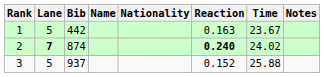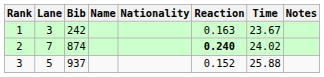 <table class="wikitable sortable" style="text-align:center">
 <tr>
 <th>Rank</th>
 <th>Lane</th>
 <th>Bib</th>
 <th>Name</th>
 <th>Nationality</th>
 <th>Reaction</th>
 <th>Time</th>
 <th>Notes</th>
 </tr>
 <tr bgcolor=ccffcc>
 <td>1</td>
-<td>5</td>
-<td>442</td>
+<td>3</td>
+<td>242</td>
 <td align=left></td>
 <td align=left></td>
 <td>0.163</td>
 <td>23.67</td>
 <td><strong></strong></td>
 </tr>
 <tr bgcolor=ccffcc>
 <td>2</td>
-<td><strong>7</strong></td>
+<td>7</td>
 <td>874</td>
 <td align=left></td>
 <td align=left></td>
 <td><strong>0.240</strong></td>
 <td>24.02</td>
 <td><strong></strong></td>
 </tr>
 <tr>
 <td>3</td>
 <td>5</td>
 <td>937</td>
 <td align=left></td>
 <td align=left></td>
 <td>0.152</td>
 <td>25.88</td>
 <td></td>
 </tr>
 </table>
